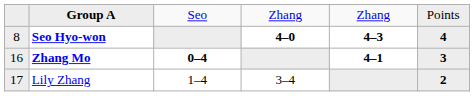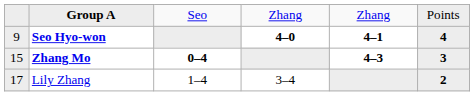 <table class="wikitable" style="font-size:90%">
 <tr style="text-align:center;">
 <td style="background-color:#ededed;" width="20"></td>
 <td style="background-color:#ededed;" width="130" style="text-align:center;"><strong>Group A</strong></td>
 <td width="90"> <a href='#'>Seo</a></td>
 <td width="90"> <a href='#'>Zhang</a></td>
 <td width="90"> <a href='#'>Zhang</a></td>
 <td style="background-color:#ededed;" width="50">Points</td>
 </tr>
 <tr style="text-align:center;background-color:#ffffff;">
-<td style="background-color:#ededed;">8</td>
+<td style="background-color:#ededed;">9</td>
 <td style="text-align:left;"> <strong><a href='#'>Seo Hyo-won</a></strong></td>
 <td style="background-color:#ededed;"></td>
 <td><strong>4–0</strong></td>
-<td><strong>4–3</strong></td>
+<td><strong>4–1</strong></td>
 <td style="background-color:#ededed;"><strong>4</strong></td>
 </tr>
 <tr style="text-align:center;background-color:#ffffff;">
-<td style="background-color:#ededed;">16</td>
+<td style="background-color:#ededed;">15</td>
 <td style="text-align:left;"> <strong><a href='#'>Zhang Mo</a></strong></td>
 <td><strong>0–4</strong></td>
 <td style="background-color:#ededed;"></td>
-<td><strong>4–1</strong></td>
+<td><strong>4–3</strong></td>
 <td style="background-color:#ededed;"><strong>3</strong></td>
 </tr>
 <tr style="text-align:center;background-color:#ffffff;">
 <td style="background-color:#ededed;">17</td>
 <td style="text-align:left;"> <a href='#'>Lily Zhang</a></td>
 <td>1–4</td>
 <td>3–4</td>
 <td style="background-color:#ededed;"></td>
 <td style="background-color:#ededed;"><strong>2</strong></td>
 </tr>
 </table>
